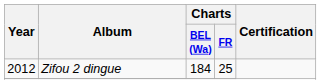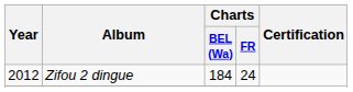 <table class="wikitable">
 <tr>
 <th align="center" rowspan="2">Year</th>
 <th align="center" rowspan="2" width="180">Album</th>
 <th align="center" colspan="2">Charts</th>
 <th align="center" rowspan="2" width="70">Certification</th>
 </tr>
 <tr>
 <th width="20"><small><a href='#'>BEL<br> (Wa)</a></small></th>
 <th width="20"><small><a href='#'>FR</a></small><br></th>
 </tr>
 <tr>
 <td align="center" rowspan="2">2012</td>
 <td><em>Zifou 2 dingue</em></td>
 <td align="center">184</td>
-<td align="center">25</td>
+<td align="center">24</td>
 </tr>
 <tr>
 </tr>
 <tr>
 </tr>
 </table>
